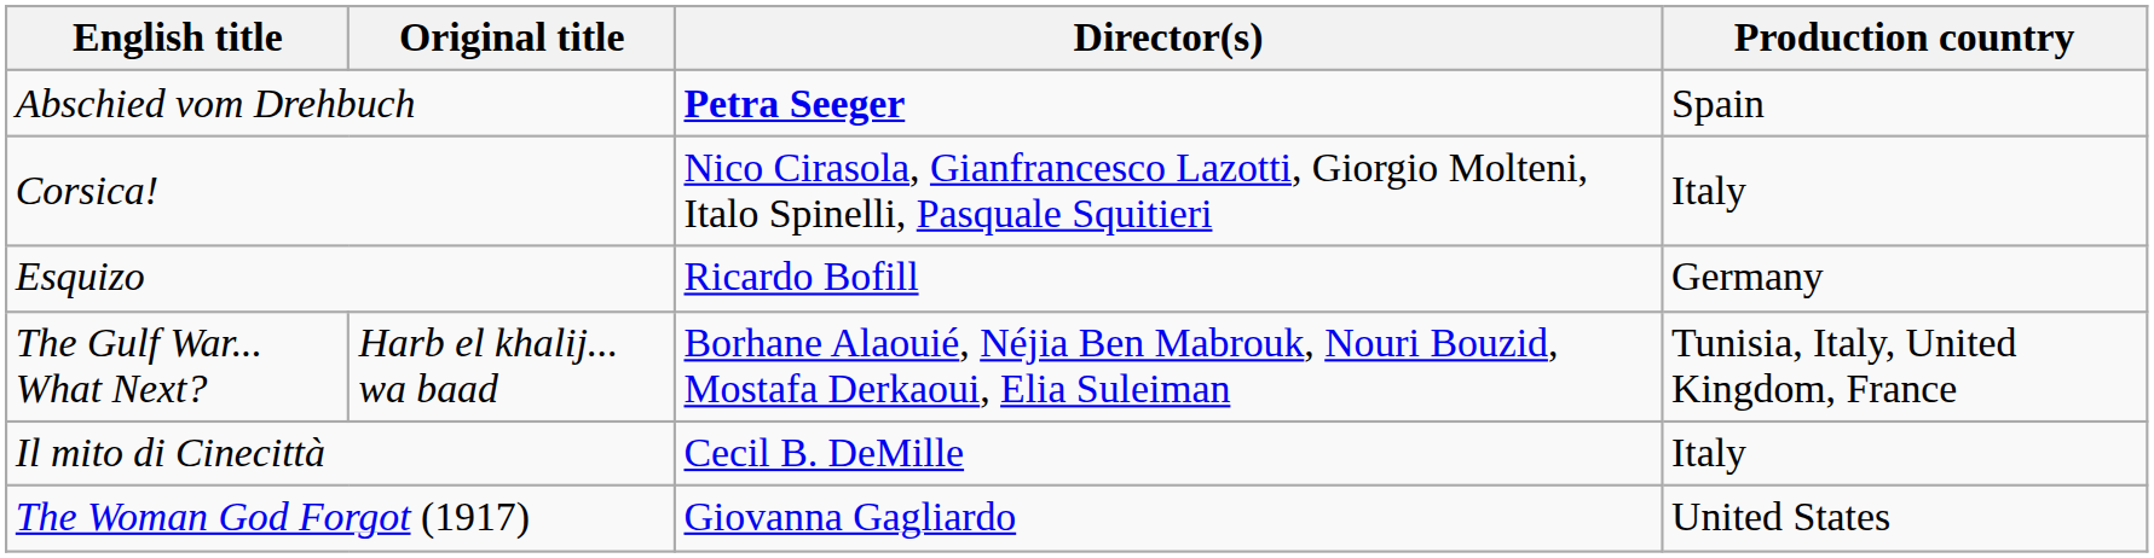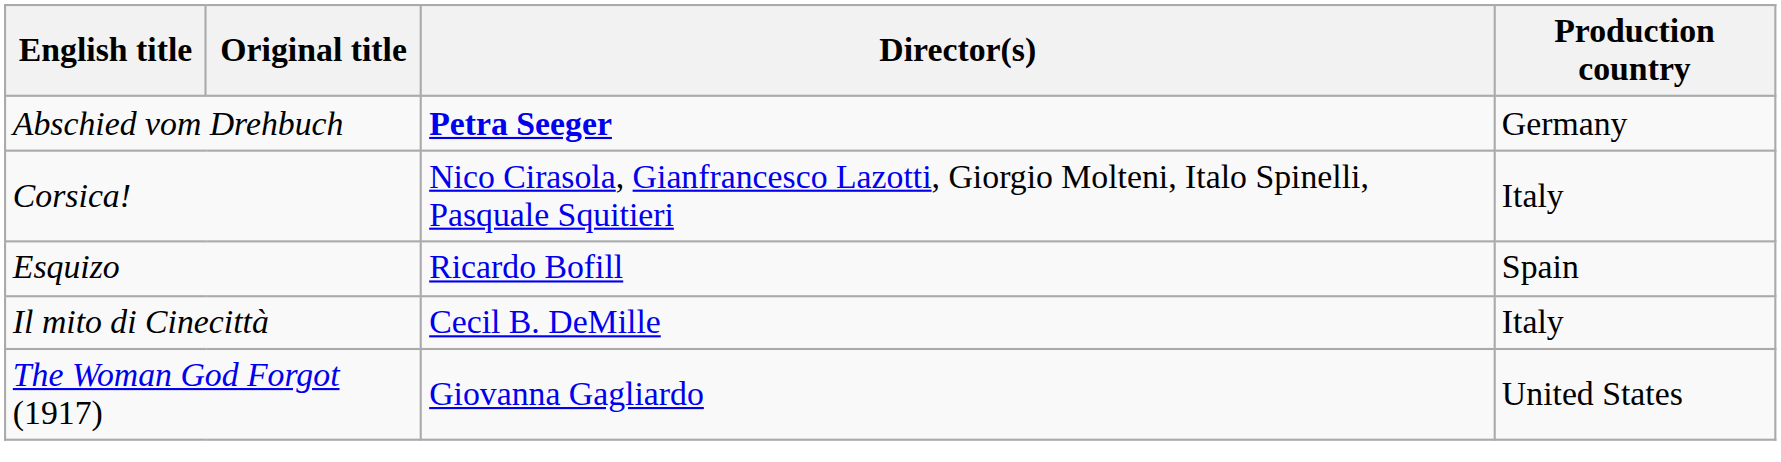 <table class="wikitable" width="95%">
 <tr>
 <th>English title</th>
 <th>Original title</th>
 <th>Director(s)</th>
 <th>Production country</th>
 </tr>
 <tr>
 <td colspan=2><em>Abschied vom Drehbuch</em></td>
 <td><strong><a href='#'>Petra Seeger</a></strong></td>
-<td>Spain</td>
+<td>Germany</td>
 </tr>
 <tr>
 <td colspan=2><em>Corsica!</em></td>
 <td><a href='#'>Nico Cirasola</a>,  <a href='#'>Gianfrancesco Lazotti</a>, Giorgio Molteni, Italo Spinelli, <a href='#'>Pasquale Squitieri</a></td>
 <td>Italy</td>
 </tr>
 <tr>
 <td colspan=2><em>Esquizo</em></td>
 <td><a href='#'>Ricardo Bofill</a></td>
-<td>Germany</td>
-</tr>
-<tr>
-<td><em>The Gulf War... What Next?</em></td>
-<td><em>Harb el khalij... wa baad</em></td>
-<td><a href='#'>Borhane Alaouié</a>, <a href='#'>Néjia Ben Mabrouk</a>, <a href='#'>Nouri Bouzid</a>, <a href='#'>Mostafa Derkaoui</a>, <a href='#'>Elia Suleiman</a></td>
-<td>Tunisia, Italy, United Kingdom, France</td>
+<td>Spain</td>
 </tr>
 <tr>
 <td colspan=2><em>Il mito di Cinecittà</em></td>
 <td><a href='#'>Cecil B. DeMille</a></td>
 <td>Italy</td>
 </tr>
 <tr>
 <td colspan=2><em><a href='#'>The Woman God Forgot</a></em> (1917)</td>
 <td><a href='#'>Giovanna Gagliardo</a></td>
 <td>United States</td>
 </tr>
 </table>
